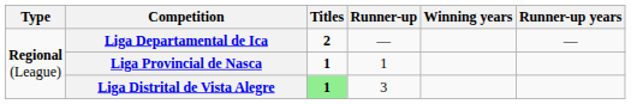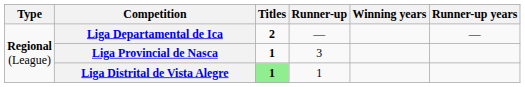 <table class="wikitable plainrowheaders" style="font-size:95%; text-align:center;">
 <tr>
 <th>Type</th>
 <th width=250px>Competition</th>
 <th>Titles</th>
 <th>Runner-up</th>
 <th>Winning years</th>
 <th>Runner-up years</th>
 </tr>
 <tr>
 <td rowspan="3"><strong>Regional</strong><br>(League)</td>
 <th><a href='#'>Liga Departamental de Ica</a></th>
 <td><strong>2</strong></td>
 <td style="text-align:center;">—</td>
 <td></td>
 <td style="text-align:center;">—</td>
 </tr>
 <tr>
 <th><a href='#'>Liga Provincial de Nasca</a></th>
 <td><strong>1</strong></td>
-<td>1</td>
+<td>3</td>
 <td></td>
 <td></td>
 </tr>
 <tr>
 <th><a href='#'>Liga Distrital de Vista Alegre</a></th>
 <td style="background: lightgreen;"><strong>1</strong></td>
-<td>3</td>
+<td>1</td>
 <td></td>
 <td></td>
 </tr>
 </table>
